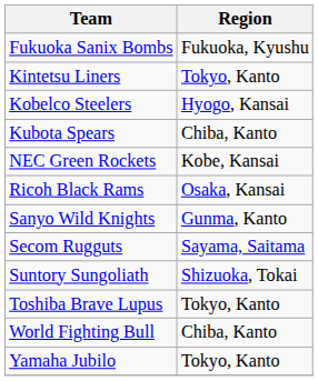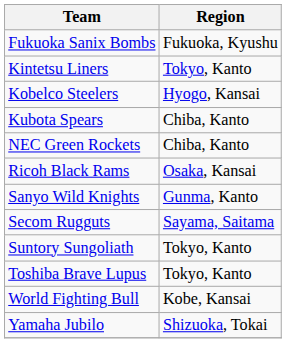 <table class = "wikitable">
 <tr>
 <th>Team</th>
 <th>Region</th>
 </tr>
 <tr>
 <td><a href='#'>Fukuoka Sanix Bombs</a></td>
 <td>Fukuoka, Kyushu</td>
 </tr>
 <tr>
 <td><a href='#'>Kintetsu Liners</a></td>
 <td><a href='#'>Tokyo</a>, Kanto</td>
 </tr>
 <tr>
 <td><a href='#'>Kobelco Steelers</a></td>
 <td><a href='#'>Hyogo</a>, Kansai</td>
 </tr>
 <tr>
 <td><a href='#'>Kubota Spears</a></td>
 <td>Chiba, Kanto</td>
 </tr>
 <tr>
 <td><a href='#'>NEC Green Rockets</a></td>
-<td>Kobe, Kansai</td>
+<td>Chiba, Kanto</td>
 </tr>
 <tr>
 <td><a href='#'>Ricoh Black Rams</a></td>
 <td><a href='#'>Osaka</a>, Kansai</td>
 </tr>
 <tr>
 <td><a href='#'>Sanyo Wild Knights</a></td>
 <td><a href='#'>Gunma</a>, Kanto</td>
 </tr>
 <tr>
 <td><a href='#'>Secom Rugguts</a></td>
 <td><a href='#'>Sayama, Saitama</a></td>
 </tr>
 <tr>
 <td><a href='#'>Suntory Sungoliath</a></td>
-<td><a href='#'>Shizuoka</a>, Tokai</td>
+<td>Tokyo, Kanto</td>
 </tr>
 <tr>
 <td><a href='#'>Toshiba Brave Lupus</a></td>
 <td>Tokyo, Kanto</td>
 </tr>
 <tr>
 <td><a href='#'>World Fighting Bull</a></td>
-<td>Chiba, Kanto</td>
+<td>Kobe, Kansai</td>
 </tr>
 <tr>
 <td><a href='#'>Yamaha Jubilo</a></td>
-<td>Tokyo, Kanto</td>
+<td><a href='#'>Shizuoka</a>, Tokai</td>
 </tr>
 <tr>
 </tr>
 </table>
